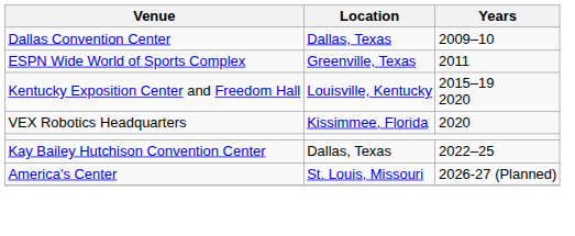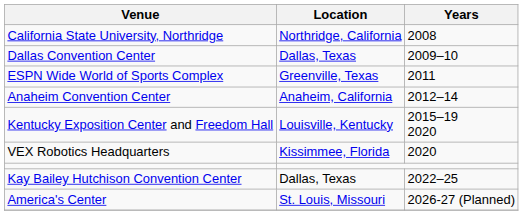 <table class="wikitable">
 <tr>
 <th>Venue</th>
 <th>Location</th>
 <th>Years</th>
+</tr>
+<tr>
+<td><a href='#'>California State University, Northridge</a></td>
+<td><a href='#'>Northridge, California</a></td>
+<td>2008</td>
 </tr>
 <tr>
 <td><a href='#'>Dallas Convention Center</a></td>
 <td><a href='#'>Dallas, Texas</a></td>
 <td>2009–10</td>
 </tr>
 <tr>
 <td><a href='#'>ESPN Wide World of Sports Complex</a></td>
 <td><a href='#'>Greenville, Texas</a></td>
 <td>2011</td>
+</tr>
+<tr>
+<td><a href='#'>Anaheim Convention Center</a></td>
+<td><a href='#'>Anaheim, California</a></td>
+<td>2012–14</td>
 </tr>
 <tr>
 <td><a href='#'>Kentucky Exposition Center</a> and <a href='#'>Freedom Hall</a></td>
 <td><a href='#'>Louisville, Kentucky</a></td>
 <td>2015–19<br>2020 </td>
 </tr>
 <tr>
 <td>VEX Robotics Headquarters</td>
 <td><a href='#'>Kissimmee, Florida</a></td>
 <td>2020</td>
 </tr>
 <tr>
 <td></td>
 </tr>
 <tr>
 <td><a href='#'>Kay Bailey Hutchison Convention Center</a></td>
 <td>Dallas, Texas</td>
 <td>2022–25</td>
 </tr>
 <tr>
 <td><a href='#'>America's Center</a></td>
 <td><a href='#'>St. Louis, Missouri</a></td>
 <td>2026-27 (Planned)</td>
 </tr>
 <tr>
 </tr>
 </table>
